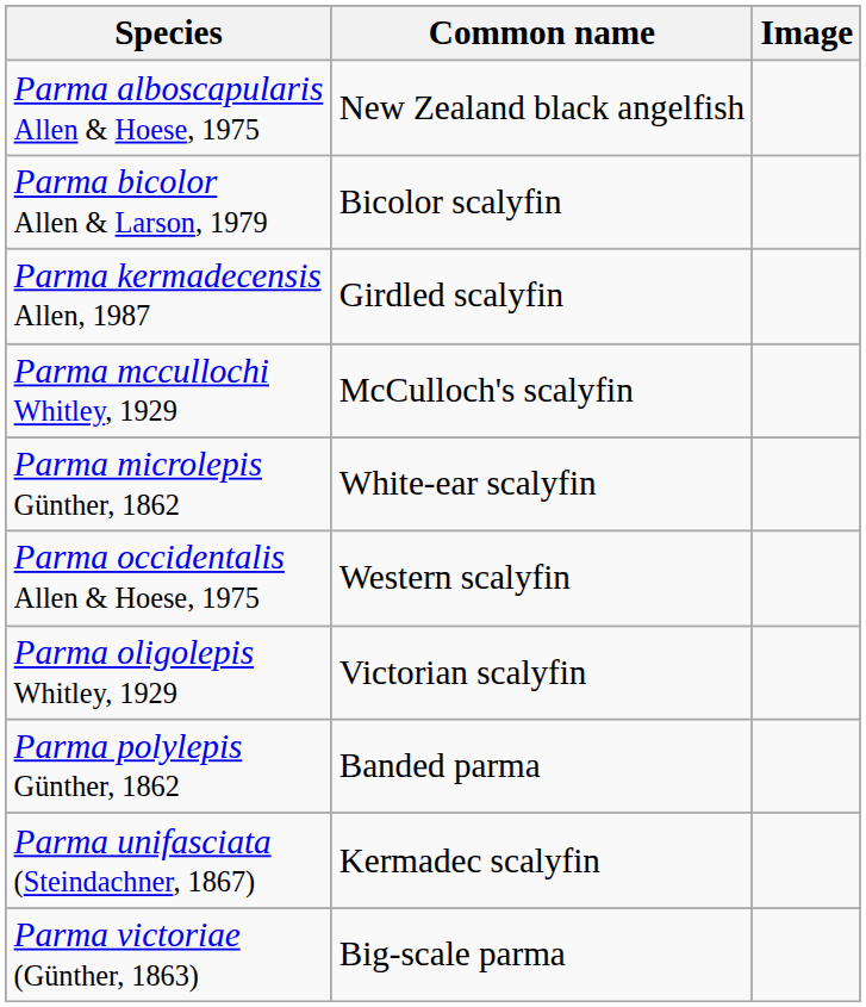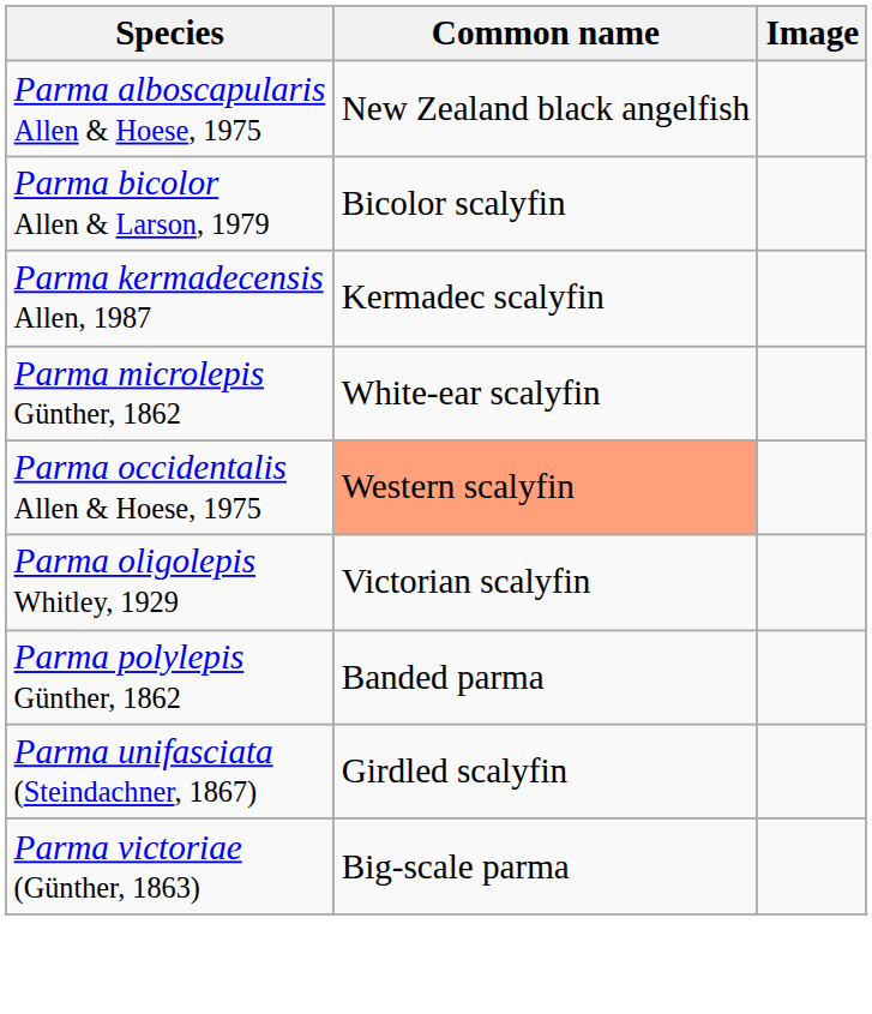 <table class="wikitable">
 <tr>
 <th>Species</th>
 <th>Common name</th>
 <th>Image</th>
 </tr>
 <tr>
 <td><em><a href='#'>Parma alboscapularis</a></em><br><small><a href='#'>Allen</a> & <a href='#'>Hoese</a>, 1975</small></td>
 <td>New Zealand black angelfish</td>
 <td></td>
 </tr>
 <tr>
 <td><em><a href='#'>Parma bicolor</a></em><br><small>Allen & <a href='#'>Larson</a>, 1979</small></td>
 <td>Bicolor scalyfin</td>
 <td></td>
 </tr>
 <tr>
 <td><em><a href='#'>Parma kermadecensis</a></em><br><small>Allen, 1987</small></td>
-<td>Girdled scalyfin</td>
-<td></td>
-</tr>
-<tr>
-<td><em><a href='#'>Parma mccullochi</a></em><br><small><a href='#'>Whitley</a>, 1929</small></td>
-<td>McCulloch's scalyfin</td>
+<td>Kermadec scalyfin</td>
 <td></td>
 </tr>
 <tr>
 <td><em><a href='#'>Parma microlepis</a></em><br><small>Günther, 1862</small></td>
 <td>White-ear scalyfin</td>
 <td></td>
 </tr>
 <tr>
 <td><em><a href='#'>Parma occidentalis</a></em><br><small>Allen & Hoese, 1975</small></td>
-<td>Western scalyfin</td>
+<td style="background: lightsalmon;">Western scalyfin</td>
 <td></td>
 </tr>
 <tr>
 <td><em><a href='#'>Parma oligolepis</a></em><br><small>Whitley, 1929</small></td>
 <td>Victorian scalyfin</td>
 <td></td>
 </tr>
 <tr>
 <td><em><a href='#'>Parma polylepis</a></em><br><small>Günther, 1862</small></td>
 <td>Banded parma</td>
 <td></td>
 </tr>
 <tr>
 <td><em><a href='#'>Parma unifasciata</a></em><br><small>(<a href='#'>Steindachner</a>, 1867)</small></td>
-<td>Kermadec scalyfin</td>
+<td>Girdled scalyfin</td>
 <td></td>
 </tr>
 <tr>
 <td><em><a href='#'>Parma victoriae</a></em><br><small>(Günther, 1863)</small></td>
 <td>Big-scale parma</td>
 <td></td>
 </tr>
 </table>
